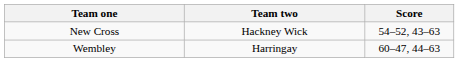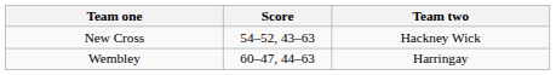 <table class="wikitable" style="text-align: center">
 <tr>
 <th width=250>Team one</th>
+<th width=120>Score</th>
 <th width=250>Team two</th>
-<th width=120>Score</th>
 </tr>
 <tr>
 <td>New Cross</td>
+<td>54–52, 43–63</td>
 <td>Hackney Wick</td>
-<td>54–52, 43–63</td>
 </tr>
 <tr>
 <td>Wembley</td>
+<td>60–47, 44–63</td>
 <td>Harringay</td>
-<td>60–47, 44–63</td>
 </tr>
 </table>
